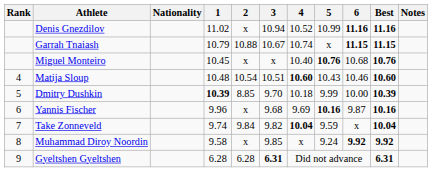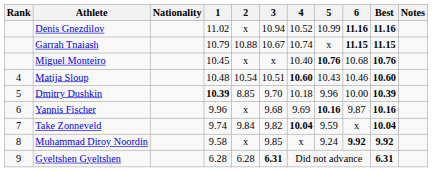 <table class="wikitable sortable" style="text-align:center">
 <tr>
 <th>Rank</th>
 <th>Athlete</th>
 <th>Nationality</th>
 <th width="25">1</th>
 <th width="25">2</th>
 <th width="25">3</th>
 <th width="25">4</th>
 <th width="25">5</th>
 <th width="25">6</th>
 <th>Best</th>
 <th>Notes</th>
 </tr>
 <tr>
 <td></td>
 <td align="left"><a href='#'>Denis Gnezdilov</a></td>
 <td align="left"></td>
 <td>11.02</td>
 <td>x</td>
 <td>10.94</td>
 <td>10.52</td>
 <td>10.99</td>
 <td><strong>11.16</strong></td>
 <td><strong>11.16</strong></td>
 <td><strong></strong></td>
 </tr>
 <tr>
 <td></td>
 <td align="left"><a href='#'>Garrah Tnaiash</a></td>
 <td align="left"></td>
 <td>10.79</td>
 <td>10.88</td>
 <td>10.67</td>
 <td>10.74</td>
 <td>x</td>
 <td><strong>11.15</strong></td>
 <td><strong>11.15</strong></td>
 <td></td>
 </tr>
 <tr>
 <td></td>
 <td align="left"><a href='#'>Miguel Monteiro</a></td>
 <td align="left"></td>
 <td>10.45</td>
 <td>x</td>
 <td>x</td>
 <td>10.40</td>
 <td><strong>10.76</strong></td>
 <td>10.68</td>
 <td><strong>10.76</strong></td>
 <td></td>
 </tr>
 <tr>
 <td>4</td>
 <td align="left"><a href='#'>Matija Sloup</a></td>
 <td align="left"></td>
 <td>10.48</td>
 <td>10.54</td>
 <td>10.51</td>
 <td><strong>10.60</strong></td>
 <td>10.43</td>
 <td>10.46</td>
 <td><strong>10.60</strong></td>
 <td></td>
 </tr>
 <tr>
 <td>5</td>
 <td align="left"><a href='#'>Dmitry Dushkin</a></td>
 <td align="left"></td>
 <td><strong>10.39</strong></td>
 <td>8.85</td>
 <td>9.70</td>
 <td>10.18</td>
-<td>9.99</td>
+<td>9.96</td>
 <td>10.00</td>
 <td><strong>10.39</strong></td>
 <td></td>
 </tr>
 <tr>
 <td>6</td>
 <td align="left"><a href='#'>Yannis Fischer</a></td>
 <td align="left"></td>
 <td>9.96</td>
 <td>x</td>
 <td>9.68</td>
 <td>9.69</td>
 <td><strong>10.16</strong></td>
 <td>9.87</td>
 <td><strong>10.16</strong></td>
 <td></td>
 </tr>
 <tr>
 <td>7</td>
 <td align="left"><a href='#'>Take Zonneveld</a></td>
 <td align="left"></td>
 <td>9.74</td>
 <td>9.84</td>
 <td>9.82</td>
 <td><strong>10.04</strong></td>
 <td>9.59</td>
 <td>x</td>
 <td><strong>10.04</strong></td>
 <td></td>
 </tr>
 <tr>
 <td>8</td>
 <td align="left"><a href='#'>Muhammad Diroy Noordin</a></td>
 <td align="left"></td>
 <td>9.58</td>
 <td>x</td>
 <td>9.85</td>
 <td>x</td>
 <td>9.24</td>
 <td><strong>9.92</strong></td>
 <td><strong>9.92</strong></td>
 <td></td>
 </tr>
 <tr>
 <td>9</td>
 <td align="left"><a href='#'>Gyeltshen Gyeltshen</a></td>
 <td align="left"></td>
 <td>6.28</td>
 <td>6.28</td>
 <td><strong>6.31</strong></td>
 <td colspan="3">Did not advance</td>
 <td><strong>6.31</strong></td>
 <td></td>
 </tr>
 </table>
